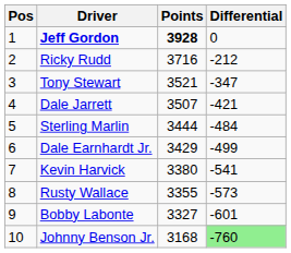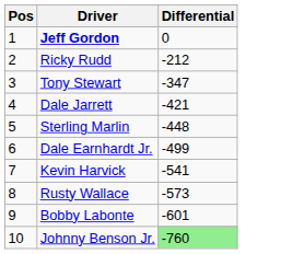 <table class="sortable wikitable " style="font-size: 95%;">
 <tr>
 <th>Pos</th>
 <th>Driver</th>
-<th>Points</th>
 <th>Differential</th>
 </tr>
 <tr>
 <td>1 </td>
 <td><strong><a href='#'>Jeff Gordon</a></strong></td>
-<td style="text-align:center;"><strong>3928</strong></td>
 <td>0</td>
 </tr>
 <tr>
 <td>2 </td>
 <td><a href='#'>Ricky Rudd</a></td>
-<td style="text-align:center;">3716</td>
 <td>-212</td>
 </tr>
 <tr>
 <td>3 </td>
 <td><a href='#'>Tony Stewart</a></td>
-<td style="text-align:center;">3521</td>
 <td>-347</td>
 </tr>
 <tr>
 <td>4 </td>
 <td><a href='#'>Dale Jarrett</a></td>
-<td style="text-align:center;">3507</td>
 <td>-421</td>
 </tr>
 <tr>
 <td>5 </td>
 <td><a href='#'>Sterling Marlin</a></td>
-<td style="text-align:center;">3444</td>
-<td>-484</td>
+<td>-448</td>
 </tr>
 <tr>
 <td>6 </td>
 <td><a href='#'>Dale Earnhardt Jr.</a></td>
-<td style="text-align:center;">3429</td>
 <td>-499</td>
 </tr>
 <tr>
 <td>7 </td>
 <td><a href='#'>Kevin Harvick</a></td>
-<td style="text-align:center;">3380</td>
 <td>-541</td>
 </tr>
 <tr>
 <td>8 </td>
 <td><a href='#'>Rusty Wallace</a></td>
-<td style="text-align:center;">3355</td>
 <td>-573</td>
 </tr>
 <tr>
 <td>9 </td>
 <td><a href='#'>Bobby Labonte</a></td>
-<td style="text-align:center;">3327</td>
 <td>-601</td>
 </tr>
 <tr>
 <td>10 </td>
 <td><a href='#'>Johnny Benson Jr.</a></td>
-<td style="text-align:center;">3168</td>
 <td style="background: lightgreen;">-760</td>
 </tr>
 </table>
